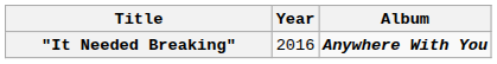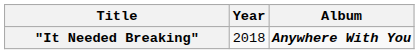 <table class="wikitable plainrowheaders" style="text-align:center">
 <tr>
 <th scope="col" style="width:16em;">Title</th>
 <th scope="col">Year</th>
 <th scope="col">Album</th>
 </tr>
 <tr>
 <th scope="row">"It Needed Breaking"</th>
-<td>2016</td>
+<td>2018</td>
 <td><strong><em>Anywhere With You</em></strong></td>
 </tr>
 </table>
